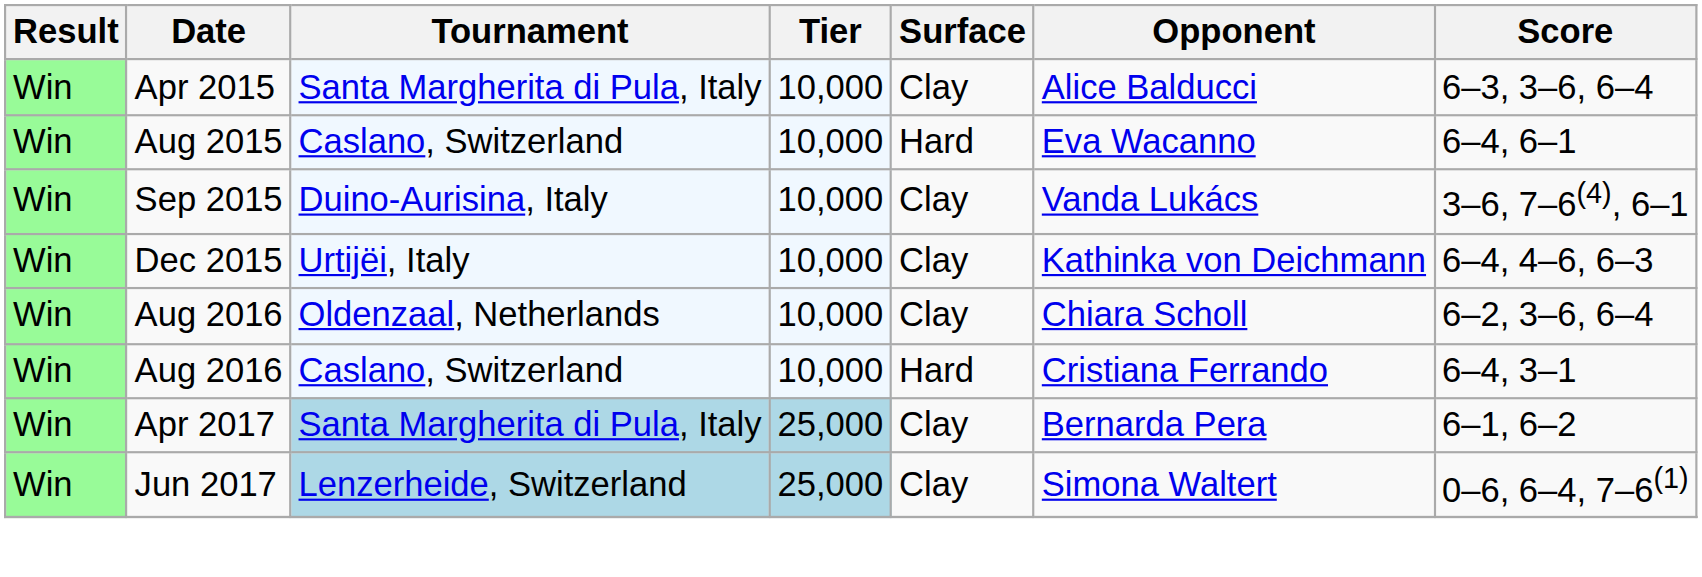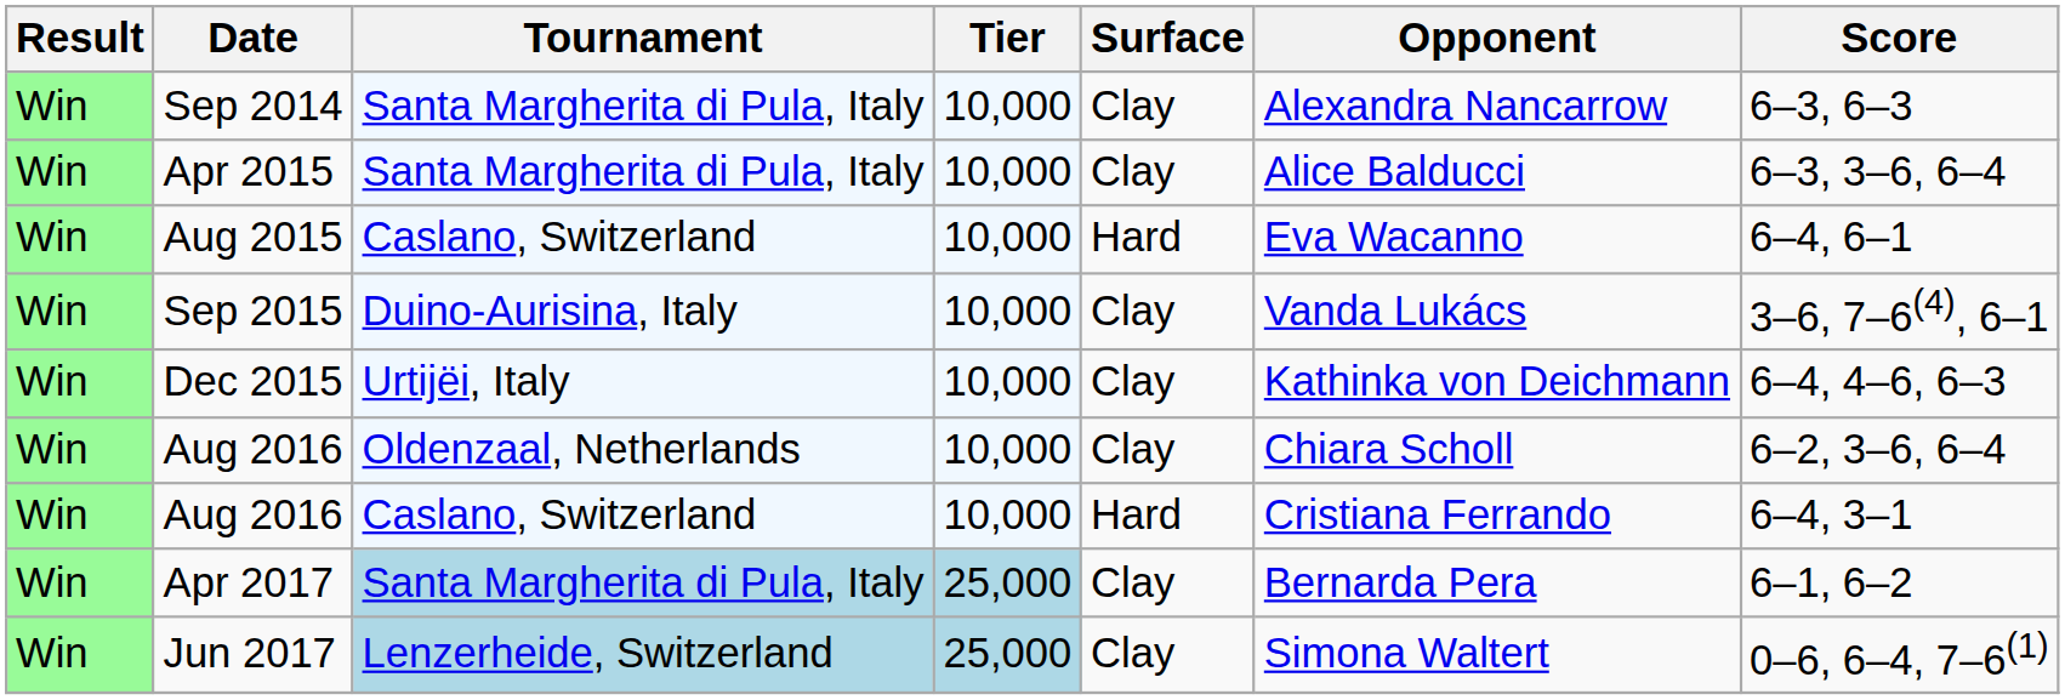 <table class="sortable wikitable">
 <tr>
 <th>Result</th>
 <th>Date</th>
 <th>Tournament</th>
 <th>Tier</th>
 <th>Surface</th>
 <th>Opponent</th>
 <th class="unsortable">Score</th>
+</tr>
+<tr>
+<td style="background:#98fb98;">Win</td>
+<td>Sep 2014</td>
+<td style="background:#f0f8ff;"><a href='#'>Santa Margherita di Pula</a>, Italy</td>
+<td style="background:#f0f8ff;">10,000</td>
+<td>Clay</td>
+<td> <a href='#'>Alexandra Nancarrow</a></td>
+<td>6–3, 6–3</td>
 </tr>
 <tr>
 <td style="background:#98fb98;">Win</td>
 <td>Apr 2015</td>
 <td style="background:#f0f8ff;"><a href='#'>Santa Margherita di Pula</a>, Italy</td>
 <td style="background:#f0f8ff;">10,000</td>
 <td>Clay</td>
 <td> <a href='#'>Alice Balducci</a></td>
 <td>6–3, 3–6, 6–4</td>
 </tr>
 <tr>
 <td style="background:#98fb98;">Win</td>
 <td>Aug 2015</td>
 <td style="background:#f0f8ff;"><a href='#'>Caslano</a>, Switzerland</td>
 <td style="background:#f0f8ff;">10,000</td>
 <td>Hard</td>
 <td> <a href='#'>Eva Wacanno</a></td>
 <td>6–4, 6–1</td>
 </tr>
 <tr>
 <td style="background:#98fb98;">Win</td>
 <td>Sep 2015</td>
 <td style="background:#f0f8ff;"><a href='#'>Duino-Aurisina</a>, Italy</td>
 <td style="background:#f0f8ff;">10,000</td>
 <td>Clay</td>
 <td> <a href='#'>Vanda Lukács</a></td>
 <td>3–6, 7–6<sup>(4)</sup>, 6–1</td>
 </tr>
 <tr>
 <td style="background:#98fb98;">Win</td>
 <td>Dec 2015</td>
 <td style="background:#f0f8ff;"><a href='#'>Urtijëi</a>, Italy</td>
 <td style="background:#f0f8ff;">10,000</td>
 <td>Clay</td>
 <td> <a href='#'>Kathinka von Deichmann</a></td>
 <td>6–4, 4–6, 6–3</td>
 </tr>
 <tr>
 <td style="background:#98fb98;">Win</td>
 <td>Aug 2016</td>
 <td style="background:#f0f8ff;"><a href='#'>Oldenzaal</a>, Netherlands</td>
 <td style="background:#f0f8ff;">10,000</td>
 <td>Clay</td>
 <td> <a href='#'>Chiara Scholl</a></td>
 <td>6–2, 3–6, 6–4</td>
 </tr>
 <tr>
 <td style="background:#98fb98;">Win</td>
 <td>Aug 2016</td>
 <td style="background:#f0f8ff;"><a href='#'>Caslano</a>, Switzerland</td>
 <td style="background:#f0f8ff;">10,000</td>
 <td>Hard</td>
 <td> <a href='#'>Cristiana Ferrando</a></td>
 <td>6–4, 3–1</td>
 </tr>
 <tr>
 <td style="background:#98fb98;">Win</td>
 <td>Apr 2017</td>
 <td style="background:lightblue"><a href='#'>Santa Margherita di Pula</a>, Italy</td>
 <td style="background:lightblue;">25,000</td>
 <td>Clay</td>
 <td> <a href='#'>Bernarda Pera</a></td>
 <td>6–1, 6–2</td>
 </tr>
 <tr>
 <td style="background:#98fb98;">Win</td>
 <td>Jun 2017</td>
 <td style="background:lightblue"><a href='#'>Lenzerheide</a>, Switzerland</td>
 <td style="background:lightblue;">25,000</td>
 <td>Clay</td>
 <td> <a href='#'>Simona Waltert</a></td>
 <td>0–6, 6–4, 7–6<sup>(1)</sup></td>
 </tr>
 <tr>
 </tr>
 </table>
